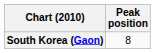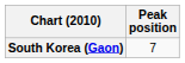 <table class="wikitable plainrowheaders" style="text-align:center">
 <tr>
 <th scope="col">Chart (2010)</th>
 <th scope="col">Peak<br>position</th>
 </tr>
 <tr>
 <th scope="row">South Korea (<a href='#'>Gaon</a>)</th>
-<td>8</td>
+<td>7</td>
 </tr>
 </table>
